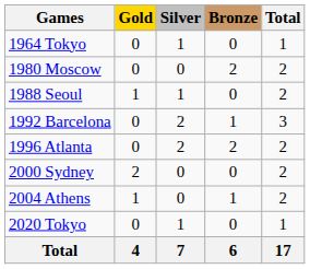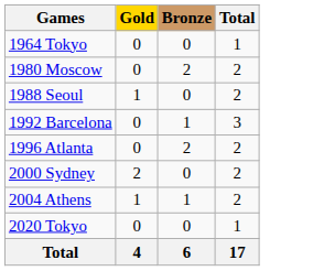 <table class="wikitable sortable" style="text-align:center">
 <tr>
 <th>Games</th>
 <th style="background-color:gold;">Gold</th>
-<th style="background-color:silver;">Silver</th>
 <th style="background-color:#c96;">Bronze</th>
 <th>Total</th>
 </tr>
 <tr>
 <td align=left> <a href='#'>1964 Tokyo</a></td>
 <td>0</td>
-<td>1</td>
 <td>0</td>
 <td>1</td>
 </tr>
 <tr>
 <td align=left> <a href='#'>1980 Moscow</a></td>
-<td>0</td>
 <td>0</td>
 <td>2</td>
 <td>2</td>
 </tr>
 <tr>
 <td align=left> <a href='#'>1988 Seoul</a></td>
 <td>1</td>
-<td>1</td>
 <td>0</td>
 <td>2</td>
 </tr>
 <tr>
 <td align=left> <a href='#'>1992 Barcelona</a></td>
 <td>0</td>
-<td>2</td>
 <td>1</td>
 <td>3</td>
 </tr>
 <tr>
 <td align=left> <a href='#'>1996 Atlanta</a></td>
 <td>0</td>
 <td>2</td>
 <td>2</td>
-<td>2</td>
 </tr>
 <tr>
 <td align=left> <a href='#'>2000 Sydney</a></td>
 <td>2</td>
-<td>0</td>
 <td>0</td>
 <td>2</td>
 </tr>
 <tr>
 <td align=left> <a href='#'>2004 Athens</a></td>
 <td>1</td>
-<td>0</td>
 <td>1</td>
 <td>2</td>
 </tr>
 <tr>
 <td align=left> <a href='#'>2020 Tokyo</a></td>
 <td>0</td>
-<td>1</td>
 <td>0</td>
 <td>1</td>
 </tr>
 <tr>
 <th>Total</th>
 <th>4</th>
-<th>7</th>
 <th>6</th>
 <th>17</th>
 </tr>
 </table>
